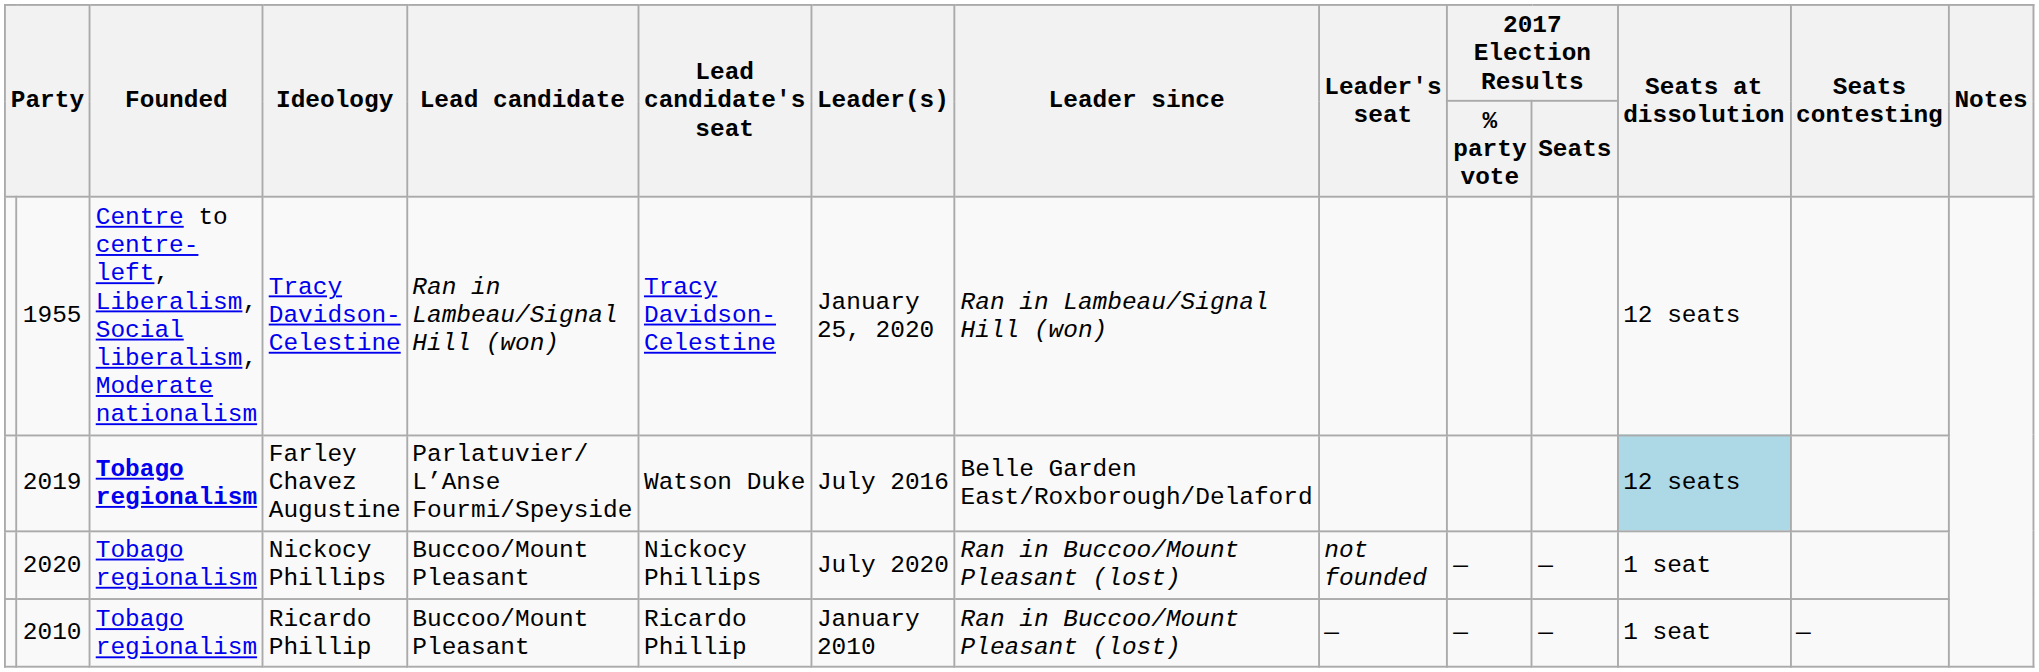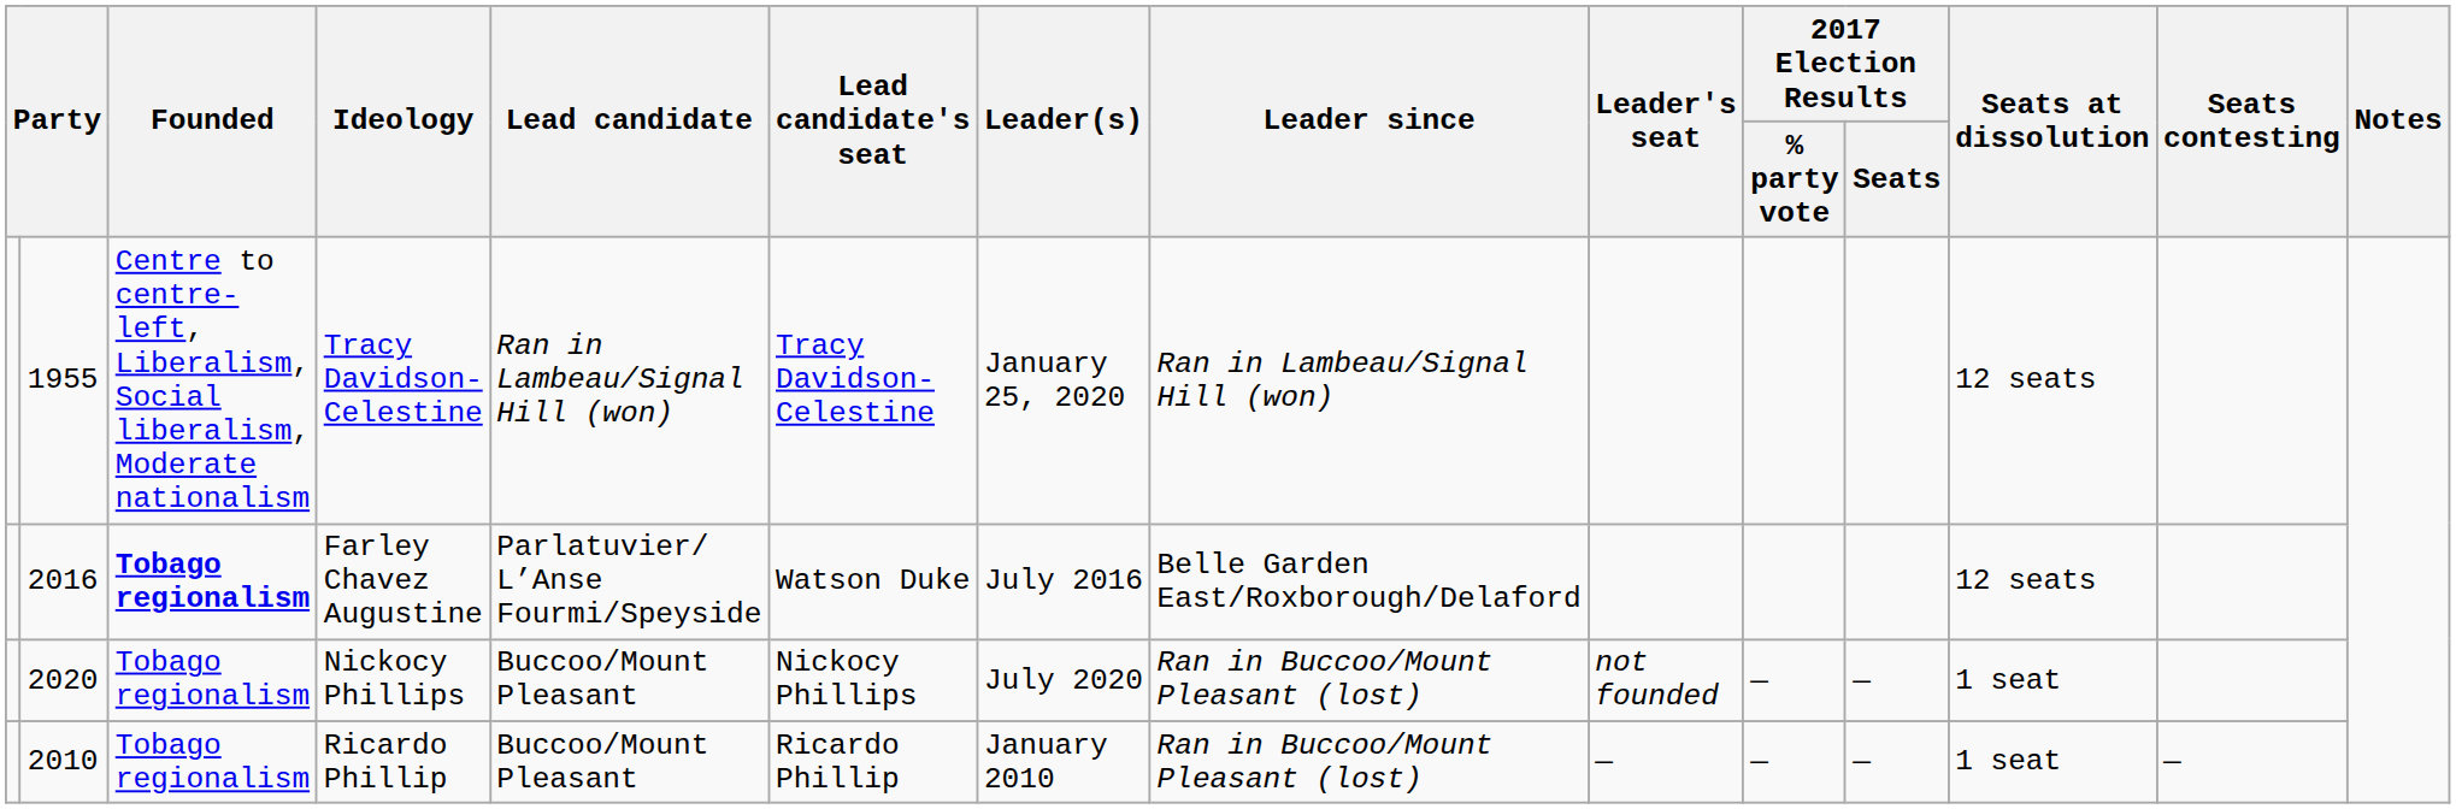 <table class="wikitable sortable">
 <tr>
 <th colspan="2" rowspan="2" style="width:16em;">Party</th>
 <th rowspan="2">Founded</th>
 <th rowspan="2">Ideology</th>
 <th rowspan="2">Lead candidate</th>
 <th rowspan="2">Lead candidate's seat</th>
 <th rowspan="2">Leader(s)</th>
 <th rowspan="2">Leader since</th>
 <th rowspan="2">Leader's seat</th>
 <th colspan="2">2017 Election Results</th>
 <th rowspan="2">Seats at dissolution</th>
 <th rowspan="2">Seats contesting</th>
 <th rowspan="2">Notes</th>
 </tr>
 <tr>
 <th>% party vote</th>
 <th>Seats</th>
 </tr>
 <tr>
 <td></td>
 <td>1955</td>
 <td><a href='#'>Centre</a> to <a href='#'>centre-left</a>, <a href='#'>Liberalism</a>, <a href='#'>Social liberalism</a>,  <a href='#'>Moderate nationalism</a></td>
 <td><a href='#'>Tracy Davidson-Celestine</a></td>
 <td><em>Ran in Lambeau/Signal Hill (won)</em></td>
 <td><a href='#'>Tracy Davidson-Celestine</a></td>
 <td>January 25, 2020</td>
 <td><em>Ran in Lambeau/Signal Hill (won)</em></td>
 <td></td>
 <td style="text-align:right;"></td>
 <td></td>
 <td>12 seats</td>
 <td></td>
 </tr>
 <tr>
 <td></td>
-<td>2019</td>
+<td>2016</td>
 <td><strong><a href='#'>Tobago regionalism</a></strong></td>
 <td>Farley Chavez Augustine</td>
 <td>Parlatuvier/ L’Anse Fourmi/Speyside</td>
 <td>Watson Duke</td>
 <td>July 2016</td>
 <td>Belle Garden East/Roxborough/Delaford</td>
 <td></td>
 <td></td>
 <td></td>
-<td style="background: lightblue;">12 seats</td>
+<td>12 seats</td>
 <td></td>
 </tr>
 <tr>
 <td></td>
 <td>2020</td>
 <td><a href='#'>Tobago regionalism</a></td>
 <td>Nickocy Phillips</td>
 <td>Buccoo/Mount Pleasant</td>
 <td>Nickocy Phillips</td>
 <td>July 2020</td>
 <td><em>Ran in Buccoo/Mount Pleasant (lost)</em></td>
 <td><em>not founded</em></td>
 <td>—</td>
 <td>—</td>
 <td>1 seat</td>
 <td></td>
 </tr>
 <tr>
 <td></td>
 <td>2010</td>
 <td><a href='#'>Tobago regionalism</a></td>
 <td>Ricardo Phillip</td>
 <td>Buccoo/Mount Pleasant</td>
 <td>Ricardo Phillip</td>
 <td>January 2010</td>
 <td><em>Ran in Buccoo/Mount Pleasant (lost)</em></td>
 <td>—</td>
 <td>—</td>
 <td>—</td>
 <td>1 seat</td>
 <td>—</td>
 </tr>
 </table>
